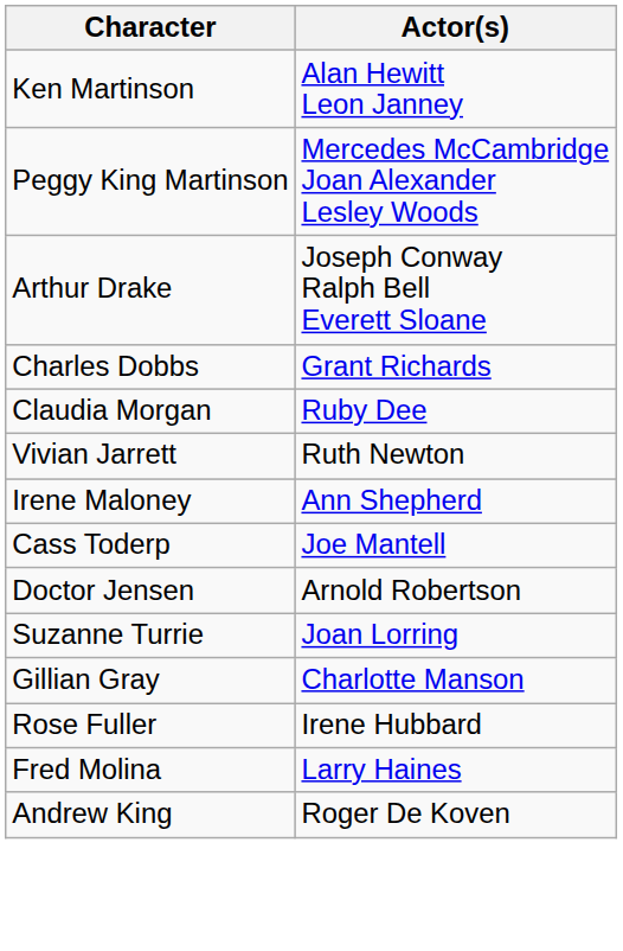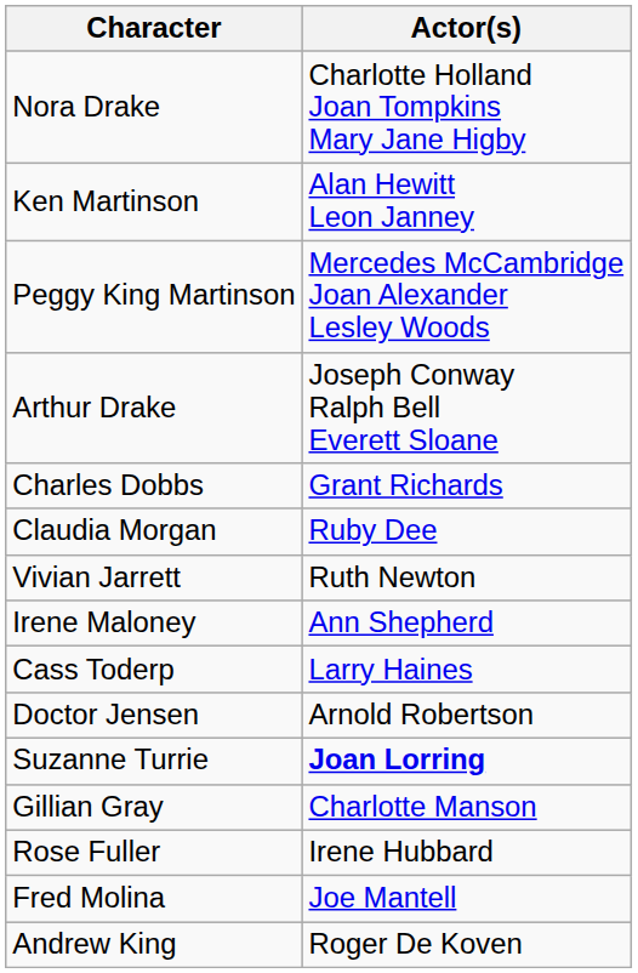 <table class="wikitable">
 <tr>
 <th>Character</th>
 <th>Actor(s)</th>
+</tr>
+<tr>
+<td>Nora Drake</td>
+<td>Charlotte Holland<br><a href='#'>Joan Tompkins</a><br><a href='#'>Mary Jane Higby</a></td>
 </tr>
 <tr>
 <td>Ken Martinson</td>
 <td><a href='#'>Alan Hewitt</a><br><a href='#'>Leon Janney</a></td>
 </tr>
 <tr>
 <td>Peggy King Martinson</td>
 <td><a href='#'>Mercedes McCambridge</a><br><a href='#'>Joan Alexander</a><br><a href='#'>Lesley Woods</a></td>
 </tr>
 <tr>
 <td>Arthur Drake</td>
 <td>Joseph Conway<br>Ralph Bell<br><a href='#'>Everett Sloane</a></td>
 </tr>
 <tr>
 <td>Charles Dobbs</td>
 <td><a href='#'>Grant Richards</a></td>
 </tr>
 <tr>
 <td>Claudia Morgan</td>
 <td><a href='#'>Ruby Dee</a></td>
 </tr>
 <tr>
 <td>Vivian Jarrett</td>
 <td>Ruth Newton</td>
 </tr>
 <tr>
 <td>Irene Maloney</td>
 <td><a href='#'>Ann Shepherd</a></td>
 </tr>
 <tr>
 <td>Cass Toderp</td>
-<td><a href='#'>Joe Mantell</a></td>
+<td><a href='#'>Larry Haines</a></td>
 </tr>
 <tr>
 <td>Doctor Jensen</td>
 <td>Arnold Robertson</td>
 </tr>
 <tr>
 <td>Suzanne Turrie</td>
-<td><a href='#'>Joan Lorring</a></td>
+<td><strong><a href='#'>Joan Lorring</a></strong></td>
 </tr>
 <tr>
 <td>Gillian Gray</td>
 <td><a href='#'>Charlotte Manson</a></td>
 </tr>
 <tr>
 <td>Rose Fuller</td>
 <td>Irene Hubbard</td>
 </tr>
 <tr>
 <td>Fred Molina</td>
-<td><a href='#'>Larry Haines</a></td>
+<td><a href='#'>Joe Mantell</a></td>
 </tr>
 <tr>
 <td>Andrew King</td>
 <td>Roger De Koven</td>
 </tr>
 </table>
